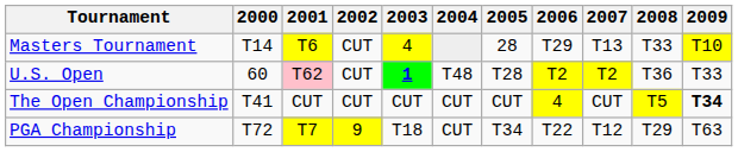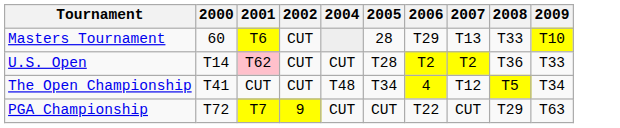 <table class="wikitable" style="font-size:95%;text-align:center;">
 <tr>
 <th>Tournament</th>
 <th>2000</th>
 <th>2001</th>
 <th>2002</th>
-<th>2003</th>
 <th>2004</th>
 <th>2005</th>
 <th>2006</th>
 <th>2007</th>
 <th>2008</th>
 <th>2009</th>
 </tr>
 <tr>
 <td align=left><a href='#'>Masters Tournament</a></td>
-<td>T14</td>
+<td>60</td>
 <td style="background:yellow;">T6</td>
 <td>CUT</td>
-<td style="background:yellow;">4</td>
 <td style="background:#eeeeee;"></td>
 <td>28</td>
 <td>T29</td>
 <td>T13</td>
 <td>T33</td>
 <td style="background:yellow;">T10</td>
 </tr>
 <tr>
 <td align=left><a href='#'>U.S. Open</a></td>
-<td>60</td>
+<td>T14</td>
 <td style="background: pink;">T62</td>
 <td>CUT</td>
-<td style="background:lime;"><strong><a href='#'>1</a></strong></td>
-<td>T48</td>
+<td>CUT</td>
 <td>T28</td>
 <td style="background:yellow;">T2</td>
 <td style="background:yellow;">T2</td>
 <td>T36</td>
 <td>T33</td>
 </tr>
 <tr>
 <td align=left><a href='#'>The Open Championship</a></td>
 <td>T41</td>
 <td>CUT</td>
 <td>CUT</td>
-<td>CUT</td>
-<td>CUT</td>
-<td>CUT</td>
+<td>T48</td>
+<td>T34</td>
 <td style="background:yellow;">4</td>
-<td>CUT</td>
+<td>T12</td>
 <td style="background:yellow;">T5</td>
-<td><strong>T34</strong></td>
+<td>T34</td>
 </tr>
 <tr>
 <td align=left><a href='#'>PGA Championship</a></td>
 <td>T72</td>
 <td style="background:yellow;">T7</td>
 <td style="background:yellow;">9</td>
-<td>T18</td>
 <td>CUT</td>
-<td>T34</td>
+<td>CUT</td>
 <td>T22</td>
-<td>T12</td>
+<td>CUT</td>
 <td>T29</td>
 <td>T63</td>
 </tr>
 </table>
